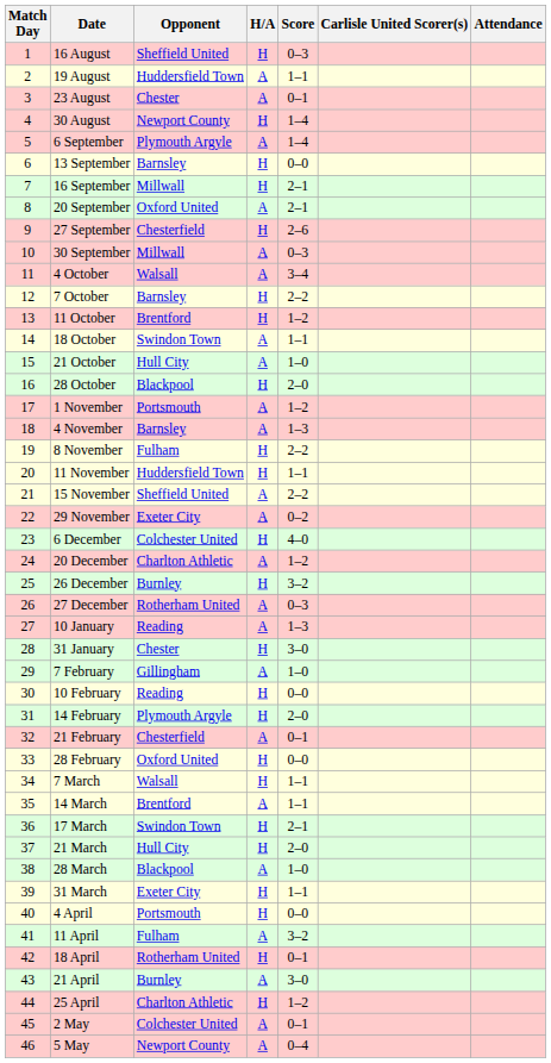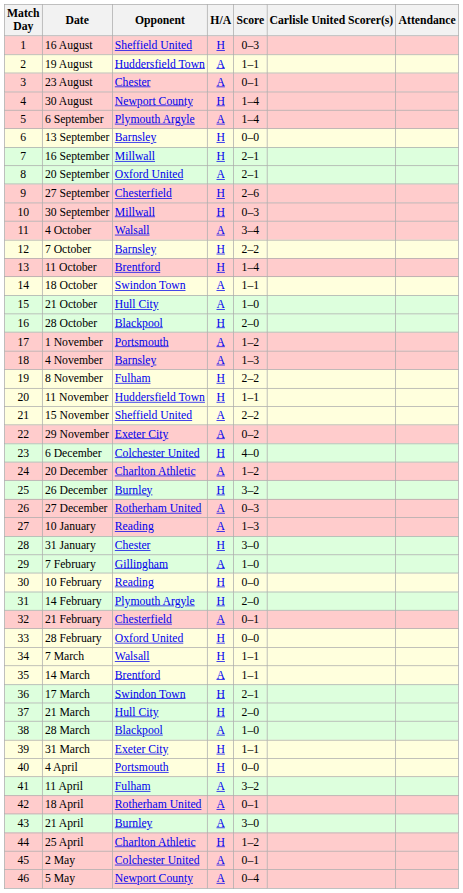 <table class="wikitable" style="text-align:center">
 <tr>
 <th>Match<br> Day</th>
 <th>Date</th>
 <th>Opponent</th>
 <th>H/A</th>
 <th>Score</th>
 <th>Carlisle United Scorer(s)</th>
 <th>Attendance</th>
 </tr>
 <tr bgcolor=#FFCCCC>
 <td>1</td>
 <td align=left>16 August</td>
 <td align=left><a href='#'>Sheffield United</a></td>
 <td><a href='#'>H</a></td>
 <td>0–3</td>
 <td align=left></td>
 <td></td>
 </tr>
 <tr bgcolor=#ffffdd>
 <td>2</td>
 <td align=left>19 August</td>
 <td align=left><a href='#'>Huddersfield Town</a></td>
 <td><a href='#'>A</a></td>
 <td>1–1</td>
 <td align=left></td>
 <td></td>
 </tr>
 <tr bgcolor=#FFCCCC>
 <td>3</td>
 <td align=left>23 August</td>
 <td align=left><a href='#'>Chester</a></td>
 <td><a href='#'>A</a></td>
 <td>0–1</td>
 <td align=left></td>
 <td></td>
 </tr>
 <tr bgcolor=#FFCCCC>
 <td>4</td>
 <td align=left>30 August</td>
 <td align=left><a href='#'>Newport County</a></td>
 <td><a href='#'>H</a></td>
 <td>1–4</td>
 <td align=left></td>
 <td></td>
 </tr>
 <tr bgcolor=#FFCCCC>
 <td>5</td>
 <td align=left>6 September</td>
 <td align=left><a href='#'>Plymouth Argyle</a></td>
 <td><a href='#'>A</a></td>
 <td>1–4</td>
 <td align=left></td>
 <td></td>
 </tr>
 <tr bgcolor=#ffffdd>
 <td>6</td>
 <td align=left>13 September</td>
 <td align=left><a href='#'>Barnsley</a></td>
 <td><a href='#'>H</a></td>
 <td>0–0</td>
 <td align=left></td>
 <td></td>
 </tr>
 <tr bgcolor=#ddffdd>
 <td>7</td>
 <td align=left>16 September</td>
 <td align=left><a href='#'>Millwall</a></td>
 <td><a href='#'>H</a></td>
 <td>2–1</td>
 <td align=left></td>
 <td></td>
 </tr>
 <tr bgcolor=#ddffdd>
 <td>8</td>
 <td align=left>20 September</td>
 <td align=left><a href='#'>Oxford United</a></td>
 <td><a href='#'>A</a></td>
 <td>2–1</td>
 <td align=left></td>
 <td></td>
 </tr>
 <tr bgcolor=#FFCCCC>
 <td>9</td>
 <td align=left>27 September</td>
 <td align=left><a href='#'>Chesterfield</a></td>
 <td><a href='#'>H</a></td>
 <td>2–6</td>
 <td align=left></td>
 <td></td>
 </tr>
 <tr bgcolor=#FFCCCC>
 <td>10</td>
 <td align=left>30 September</td>
 <td align=left><a href='#'>Millwall</a></td>
-<td><a href='#'>A</a></td>
+<td><a href='#'>H</a></td>
 <td>0–3</td>
 <td align=left></td>
 <td></td>
 </tr>
 <tr bgcolor=#FFCCCC>
 <td>11</td>
 <td align=left>4 October</td>
 <td align=left><a href='#'>Walsall</a></td>
 <td><a href='#'>A</a></td>
 <td>3–4</td>
 <td align=left></td>
 <td></td>
 </tr>
 <tr bgcolor=#ffffdd>
 <td>12</td>
 <td align=left>7 October</td>
 <td align=left><a href='#'>Barnsley</a></td>
 <td><a href='#'>H</a></td>
 <td>2–2</td>
 <td align=left></td>
 <td></td>
 </tr>
 <tr bgcolor=#FFCCCC>
 <td>13</td>
 <td align=left>11 October</td>
 <td align=left><a href='#'>Brentford</a></td>
 <td><a href='#'>H</a></td>
-<td>1–2</td>
+<td>1–4</td>
 <td align=left></td>
 <td></td>
 </tr>
 <tr bgcolor=#ffffdd>
 <td>14</td>
 <td align=left>18 October</td>
 <td align=left><a href='#'>Swindon Town</a></td>
 <td><a href='#'>A</a></td>
 <td>1–1</td>
 <td align=left></td>
 <td></td>
 </tr>
 <tr bgcolor=#ddffdd>
 <td>15</td>
 <td align=left>21 October</td>
 <td align=left><a href='#'>Hull City</a></td>
 <td><a href='#'>A</a></td>
 <td>1–0</td>
 <td align=left></td>
 <td></td>
 </tr>
 <tr bgcolor=#ddffdd>
 <td>16</td>
 <td align=left>28 October</td>
 <td align=left><a href='#'>Blackpool</a></td>
 <td><a href='#'>H</a></td>
 <td>2–0</td>
 <td align=left></td>
 <td></td>
 </tr>
 <tr bgcolor=#FFCCCC>
 <td>17</td>
 <td align=left>1 November</td>
 <td align=left><a href='#'>Portsmouth</a></td>
 <td><a href='#'>A</a></td>
 <td>1–2</td>
 <td align=left></td>
 <td></td>
 </tr>
 <tr bgcolor=#FFCCCC>
 <td>18</td>
 <td align=left>4 November</td>
 <td align=left><a href='#'>Barnsley</a></td>
 <td><a href='#'>A</a></td>
 <td>1–3</td>
 <td align=left></td>
 <td></td>
 </tr>
 <tr bgcolor=#ffffdd>
 <td>19</td>
 <td align=left>8 November</td>
 <td align=left><a href='#'>Fulham</a></td>
 <td><a href='#'>H</a></td>
 <td>2–2</td>
 <td align=left></td>
 <td></td>
 </tr>
 <tr bgcolor=#ffffdd>
 <td>20</td>
 <td align=left>11 November</td>
 <td align=left><a href='#'>Huddersfield Town</a></td>
 <td><a href='#'>H</a></td>
 <td>1–1</td>
 <td align=left></td>
 <td></td>
 </tr>
 <tr bgcolor=#ffffdd>
 <td>21</td>
 <td align=left>15 November</td>
 <td align=left><a href='#'>Sheffield United</a></td>
 <td><a href='#'>A</a></td>
 <td>2–2</td>
 <td align=left></td>
 <td></td>
 </tr>
 <tr bgcolor=#FFCCCC>
 <td>22</td>
 <td align=left>29 November</td>
 <td align=left><a href='#'>Exeter City</a></td>
 <td><a href='#'>A</a></td>
 <td>0–2</td>
 <td align=left></td>
 <td></td>
 </tr>
 <tr bgcolor=#ddffdd>
 <td>23</td>
 <td align=left>6 December</td>
 <td align=left><a href='#'>Colchester United</a></td>
 <td><a href='#'>H</a></td>
 <td>4–0</td>
 <td align=left></td>
 <td></td>
 </tr>
 <tr bgcolor=#FFCCCC>
 <td>24</td>
 <td align=left>20 December</td>
 <td align=left><a href='#'>Charlton Athletic</a></td>
 <td><a href='#'>A</a></td>
 <td>1–2</td>
 <td align=left></td>
 <td></td>
 </tr>
 <tr bgcolor=#ddffdd>
 <td>25</td>
 <td align=left>26 December</td>
 <td align=left><a href='#'>Burnley</a></td>
 <td><a href='#'>H</a></td>
 <td>3–2</td>
 <td align=left></td>
 <td></td>
 </tr>
 <tr bgcolor=#FFCCCC>
 <td>26</td>
 <td align=left>27 December</td>
 <td align=left><a href='#'>Rotherham United</a></td>
 <td><a href='#'>A</a></td>
 <td>0–3</td>
 <td align=left></td>
 <td></td>
 </tr>
 <tr bgcolor=#FFCCCC>
 <td>27</td>
 <td align=left>10 January</td>
 <td align=left><a href='#'>Reading</a></td>
 <td><a href='#'>A</a></td>
 <td>1–3</td>
 <td align=left></td>
 <td></td>
 </tr>
 <tr bgcolor=#ddffdd>
 <td>28</td>
 <td align=left>31 January</td>
 <td align=left><a href='#'>Chester</a></td>
 <td><a href='#'>H</a></td>
 <td>3–0</td>
 <td align=left></td>
 <td></td>
 </tr>
 <tr bgcolor=#ddffdd>
 <td>29</td>
 <td align=left>7 February</td>
 <td align=left><a href='#'>Gillingham</a></td>
 <td><a href='#'>A</a></td>
 <td>1–0</td>
 <td align=left></td>
 <td></td>
 </tr>
 <tr bgcolor=#ffffdd>
 <td>30</td>
 <td align=left>10 February</td>
 <td align=left><a href='#'>Reading</a></td>
 <td><a href='#'>H</a></td>
 <td>0–0</td>
 <td align=left></td>
 <td></td>
 </tr>
 <tr bgcolor=#ddffdd>
 <td>31</td>
 <td align=left>14 February</td>
 <td align=left><a href='#'>Plymouth Argyle</a></td>
 <td><a href='#'>H</a></td>
 <td>2–0</td>
 <td align=left></td>
 <td></td>
 </tr>
 <tr bgcolor=#FFCCCC>
 <td>32</td>
 <td align=left>21 February</td>
 <td align=left><a href='#'>Chesterfield</a></td>
 <td><a href='#'>A</a></td>
 <td>0–1</td>
 <td align=left></td>
 <td></td>
 </tr>
 <tr bgcolor=#ffffdd>
 <td>33</td>
 <td align=left>28 February</td>
 <td align=left><a href='#'>Oxford United</a></td>
 <td><a href='#'>H</a></td>
 <td>0–0</td>
 <td align=left></td>
 <td></td>
 </tr>
 <tr bgcolor=#ffffdd>
 <td>34</td>
 <td align=left>7 March</td>
 <td align=left><a href='#'>Walsall</a></td>
 <td><a href='#'>H</a></td>
 <td>1–1</td>
 <td align=left></td>
 <td></td>
 </tr>
 <tr bgcolor=#ffffdd>
 <td>35</td>
 <td align=left>14 March</td>
 <td align=left><a href='#'>Brentford</a></td>
 <td><a href='#'>A</a></td>
 <td>1–1</td>
 <td align=left></td>
 <td></td>
 </tr>
 <tr bgcolor=#ddffdd>
 <td>36</td>
 <td align=left>17 March</td>
 <td align=left><a href='#'>Swindon Town</a></td>
 <td><a href='#'>H</a></td>
 <td>2–1</td>
 <td align=left></td>
 <td></td>
 </tr>
 <tr bgcolor=#ddffdd>
 <td>37</td>
 <td align=left>21 March</td>
 <td align=left><a href='#'>Hull City</a></td>
 <td><a href='#'>H</a></td>
 <td>2–0</td>
 <td align=left></td>
 <td></td>
 </tr>
 <tr bgcolor=#ddffdd>
 <td>38</td>
 <td align=left>28 March</td>
 <td align=left><a href='#'>Blackpool</a></td>
 <td><a href='#'>A</a></td>
 <td>1–0</td>
 <td align=left></td>
 <td></td>
 </tr>
 <tr bgcolor=#ffffdd>
 <td>39</td>
 <td align=left>31 March</td>
 <td align=left><a href='#'>Exeter City</a></td>
 <td><a href='#'>H</a></td>
 <td>1–1</td>
 <td align=left></td>
 <td></td>
 </tr>
 <tr bgcolor=#ffffdd>
 <td>40</td>
 <td align=left>4 April</td>
 <td align=left><a href='#'>Portsmouth</a></td>
 <td><a href='#'>H</a></td>
 <td>0–0</td>
 <td align=left></td>
 <td></td>
 </tr>
 <tr bgcolor=#ddffdd>
 <td>41</td>
 <td align=left>11 April</td>
 <td align=left><a href='#'>Fulham</a></td>
 <td><a href='#'>A</a></td>
 <td>3–2</td>
 <td align=left></td>
 <td></td>
 </tr>
 <tr bgcolor=#FFCCCC>
 <td>42</td>
 <td align=left>18 April</td>
 <td align=left><a href='#'>Rotherham United</a></td>
-<td><a href='#'>H</a></td>
+<td><a href='#'>A</a></td>
 <td>0–1</td>
 <td align=left></td>
 <td></td>
 </tr>
 <tr bgcolor=#ddffdd>
 <td>43</td>
 <td align=left>21 April</td>
 <td align=left><a href='#'>Burnley</a></td>
 <td><a href='#'>A</a></td>
 <td>3–0</td>
 <td align=left></td>
 <td></td>
 </tr>
 <tr bgcolor=#FFCCCC>
 <td>44</td>
 <td align=left>25 April</td>
 <td align=left><a href='#'>Charlton Athletic</a></td>
 <td><a href='#'>H</a></td>
 <td>1–2</td>
 <td align=left></td>
 <td></td>
 </tr>
 <tr bgcolor=#FFCCCC>
 <td>45</td>
 <td align=left>2 May</td>
 <td align=left><a href='#'>Colchester United</a></td>
 <td><a href='#'>A</a></td>
 <td>0–1</td>
 <td align=left></td>
 <td></td>
 </tr>
 <tr bgcolor=#FFCCCC>
 <td>46</td>
 <td align=left>5 May</td>
 <td align=left><a href='#'>Newport County</a></td>
 <td><a href='#'>A</a></td>
 <td>0–4</td>
 <td align=left></td>
 <td></td>
 </tr>
 </table>
